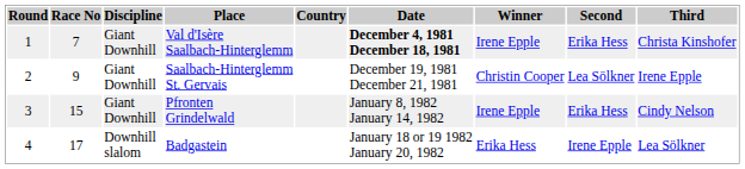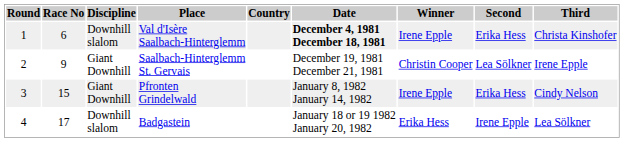 <table border="0" style="border: 1px solid #999; background-color:#FFFFFF; text-align:center">
 <tr align="center" bgcolor="#CCCCCC">
 <th>Round</th>
 <th>Race No</th>
 <th>Discipline</th>
 <th>Place</th>
 <th>Country</th>
 <th>Date</th>
 <th>Winner</th>
 <th>Second</th>
 <th>Third</th>
 </tr>
 <tr bgcolor="#EFEFEF">
 <td>1</td>
-<td>7</td>
-<td align="left">Giant<br>Downhill</td>
+<td>6</td>
+<td align="left">Downhill<br>slalom</td>
 <td align="left"><a href='#'>Val d'Isère</a><br><a href='#'>Saalbach-Hinterglemm</a></td>
 <td align="left"><br></td>
 <td align="left"><strong>December 4, 1981<br>December 18, 1981</strong></td>
 <td align="left"> <a href='#'>Irene Epple</a></td>
 <td align="left"> <a href='#'>Erika Hess</a></td>
 <td align="left"> <a href='#'>Christa Kinshofer</a></td>
 </tr>
 <tr>
 <td>2</td>
 <td>9</td>
 <td align="left">Giant<br>Downhill</td>
 <td align="left"><a href='#'>Saalbach-Hinterglemm</a><br><a href='#'>St. Gervais</a></td>
 <td align="left"><br></td>
 <td align="left">December 19, 1981<br>December 21, 1981</td>
 <td align="left"> <a href='#'>Christin Cooper</a></td>
 <td align="left"> <a href='#'>Lea Sölkner</a></td>
 <td align="left"> <a href='#'>Irene Epple</a></td>
 </tr>
 <tr bgcolor="#EFEFEF">
 <td>3</td>
 <td>15</td>
 <td align="left">Giant<br>Downhill</td>
 <td align="left"><a href='#'>Pfronten</a><br><a href='#'>Grindelwald</a></td>
 <td align="left"><br></td>
 <td align="left">January 8, 1982<br>January 14, 1982</td>
 <td align="left"> <a href='#'>Irene Epple</a></td>
 <td align="left"> <a href='#'>Erika Hess</a></td>
 <td align="left"> <a href='#'>Cindy Nelson</a></td>
 </tr>
 <tr>
 <td>4</td>
 <td>17</td>
 <td align="left">Downhill<br>slalom</td>
 <td align="left"><a href='#'>Badgastein</a></td>
 <td align="left"></td>
 <td align="left">January 18 or 19 1982<br>January 20, 1982</td>
 <td align="left"> <a href='#'>Erika Hess</a></td>
 <td align="left"> <a href='#'>Irene Epple</a></td>
 <td align="left"> <a href='#'>Lea Sölkner</a></td>
 </tr>
 </table>
